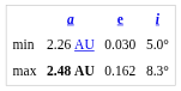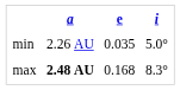 <table align="center" style="border:1px solid #CCC; margin-left:15px;" cellpadding="5">
 <tr>
 <th></th>
 <th><em><a href='#'>a</a></em></th>
 <th><a href='#'>e</a></th>
 <th><em><a href='#'>i</a></em></th>
 </tr>
 <tr>
 <td>min</td>
 <td>2.26 <a href='#'>AU</a></td>
-<td>0.030</td>
+<td>0.035</td>
 <td>5.0°</td>
 </tr>
 <tr>
 <td>max</td>
 <td><strong>2.48 AU</strong></td>
-<td>0.162</td>
+<td>0.168</td>
 <td>8.3°</td>
 </tr>
 </table>
